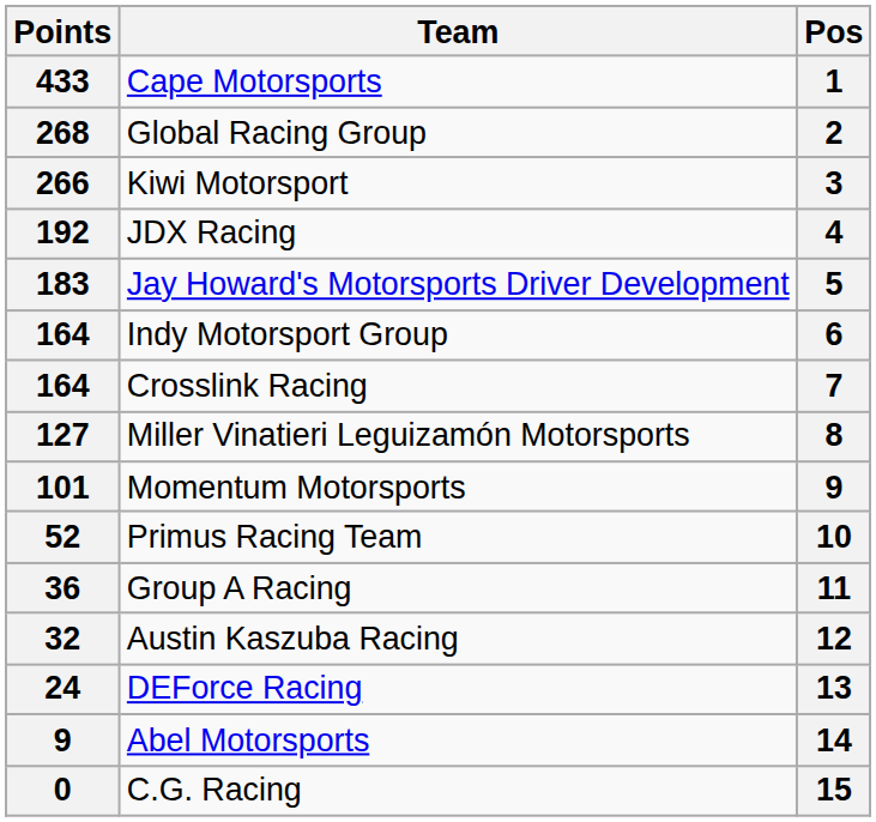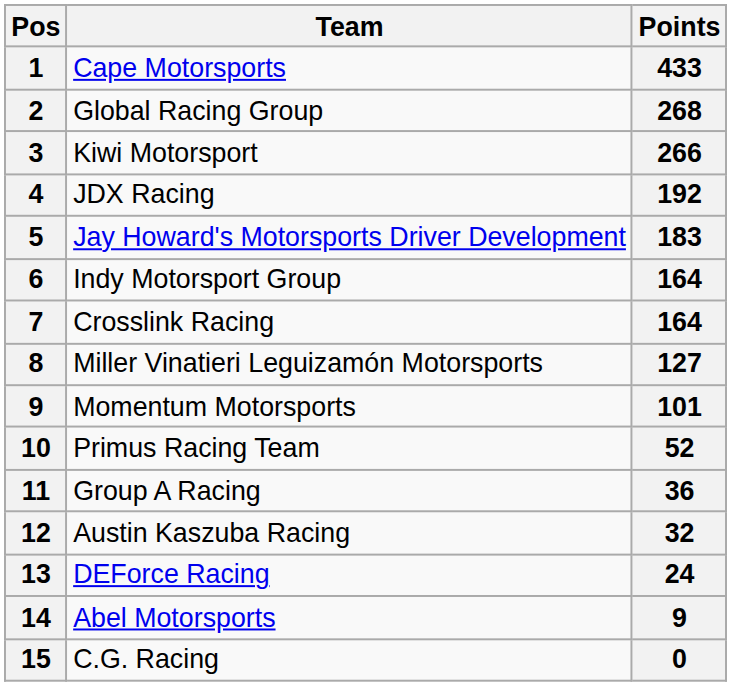 <table class="wikitable" style="font-size:85%">
 <tr>
+<th>Pos</th>
+<th>Team</th>
 <th>Points</th>
-<th>Team</th>
-<th>Pos</th>
 </tr>
 <tr>
+<th>1</th>
+<td><a href='#'>Cape Motorsports</a></td>
 <th>433</th>
-<td><a href='#'>Cape Motorsports</a></td>
-<th>1</th>
 </tr>
 <tr>
+<th>2</th>
+<td>Global Racing Group</td>
 <th>268</th>
-<td>Global Racing Group</td>
-<th>2</th>
 </tr>
 <tr>
+<th>3</th>
+<td>Kiwi Motorsport</td>
 <th>266</th>
-<td>Kiwi Motorsport</td>
-<th>3</th>
 </tr>
 <tr>
+<th>4</th>
+<td>JDX Racing</td>
 <th>192</th>
-<td>JDX Racing</td>
-<th>4</th>
 </tr>
 <tr>
+<th>5</th>
+<td><a href='#'>Jay Howard's Motorsports Driver Development</a></td>
 <th>183</th>
-<td><a href='#'>Jay Howard's Motorsports Driver Development</a></td>
-<th>5</th>
 </tr>
 <tr>
+<th>6</th>
+<td>Indy Motorsport Group</td>
 <th>164</th>
-<td>Indy Motorsport Group</td>
-<th>6</th>
 </tr>
 <tr>
+<th>7</th>
+<td>Crosslink Racing</td>
 <th>164</th>
-<td>Crosslink Racing</td>
-<th>7</th>
 </tr>
 <tr>
+<th>8</th>
+<td>Miller Vinatieri Leguizamón Motorsports</td>
 <th>127</th>
-<td>Miller Vinatieri Leguizamón Motorsports</td>
-<th>8</th>
 </tr>
 <tr>
+<th>9</th>
+<td>Momentum Motorsports</td>
 <th>101</th>
-<td>Momentum Motorsports</td>
+</tr>
+<tr>
+<th>10</th>
+<td>Primus Racing Team</td>
+<th>52</th>
+</tr>
+<tr>
+<th>11</th>
+<td>Group A Racing</td>
+<th>36</th>
+</tr>
+<tr>
+<th>12</th>
+<td>Austin Kaszuba Racing</td>
+<th>32</th>
+</tr>
+<tr>
+<th>13</th>
+<td><a href='#'>DEForce Racing</a></td>
+<th>24</th>
+</tr>
+<tr>
+<th>14</th>
+<td><a href='#'>Abel Motorsports</a></td>
 <th>9</th>
 </tr>
 <tr>
-<th>52</th>
-<td>Primus Racing Team</td>
-<th>10</th>
-</tr>
-<tr>
-<th>36</th>
-<td>Group A Racing</td>
-<th>11</th>
-</tr>
-<tr>
-<th>32</th>
-<td>Austin Kaszuba Racing</td>
-<th>12</th>
-</tr>
-<tr>
-<th>24</th>
-<td><a href='#'>DEForce Racing</a></td>
-<th>13</th>
-</tr>
-<tr>
-<th>9</th>
-<td><a href='#'>Abel Motorsports</a></td>
-<th>14</th>
-</tr>
-<tr>
+<th>15</th>
+<td>C.G. Racing</td>
 <th>0</th>
-<td>C.G. Racing</td>
-<th>15</th>
 </tr>
 </table>
